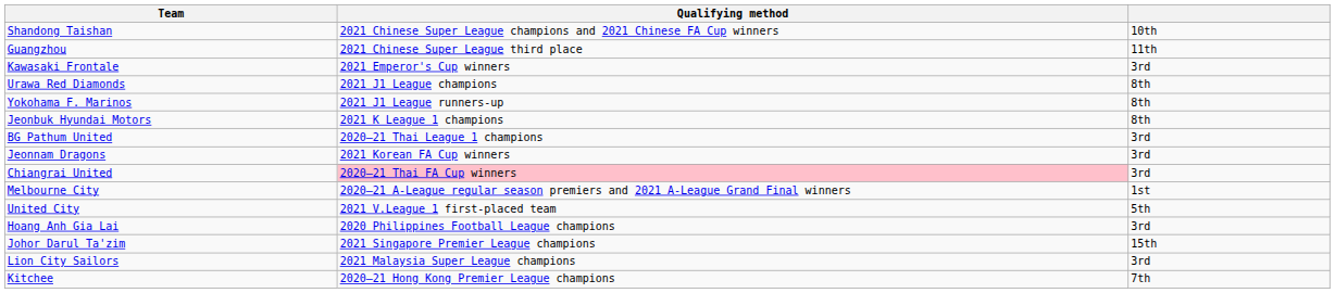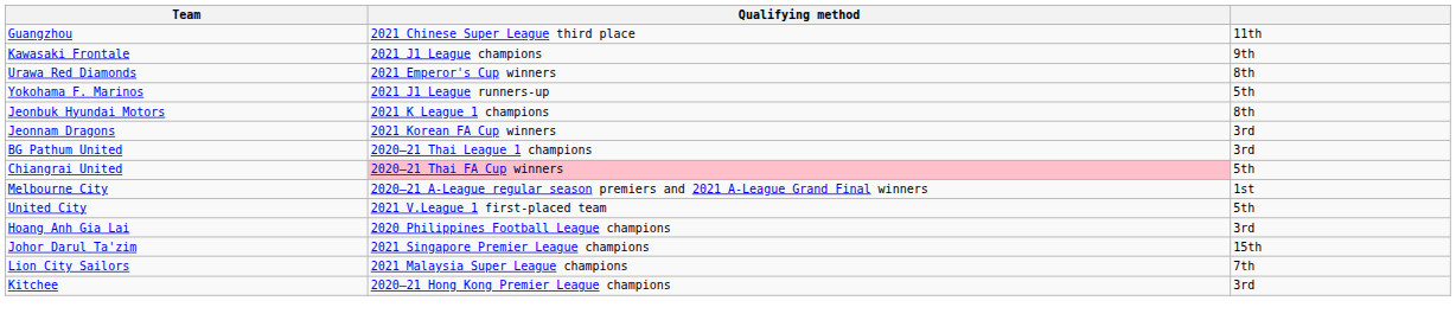 <table class="wikitable" style="table-layout:fixed;width:100%;">
 <tr>
 <th width=25%>Team</th>
 <th width=60%>Qualifying method</th>
 <th width=15%> </th>
-</tr>
-<tr>
-<td> <a href='#'>Shandong Taishan</a></td>
-<td><a href='#'>2021 Chinese Super League</a> champions and <a href='#'>2021 Chinese FA Cup</a> winners</td>
-<td>10th </td>
 </tr>
 <tr>
 <td> <a href='#'>Guangzhou</a></td>
 <td><a href='#'>2021 Chinese Super League</a> third place</td>
 <td>11th </td>
 </tr>
 <tr>
 <td> <a href='#'>Kawasaki Frontale</a></td>
-<td><a href='#'>2021 Emperor's Cup</a> winners</td>
-<td>3rd </td>
+<td><a href='#'>2021 J1 League</a> champions</td>
+<td>9th </td>
 </tr>
 <tr>
 <td> <a href='#'>Urawa Red Diamonds</a></td>
-<td><a href='#'>2021 J1 League</a> champions</td>
+<td><a href='#'>2021 Emperor's Cup</a> winners</td>
 <td>8th </td>
 </tr>
 <tr>
 <td> <a href='#'>Yokohama F. Marinos</a></td>
 <td><a href='#'>2021 J1 League</a> runners-up</td>
-<td>8th </td>
+<td>5th </td>
 </tr>
 <tr>
 <td> <a href='#'>Jeonbuk Hyundai Motors</a></td>
 <td><a href='#'>2021 K League 1</a> champions</td>
 <td>8th </td>
 </tr>
 <tr>
+<td> <a href='#'>Jeonnam Dragons</a></td>
+<td><a href='#'>2021 Korean FA Cup</a> winners</td>
+<td>3rd </td>
+</tr>
+<tr>
 <td> <a href='#'>BG Pathum United</a></td>
 <td><a href='#'>2020–21 Thai League 1</a> champions</td>
 <td>3rd </td>
 </tr>
 <tr>
-<td> <a href='#'>Jeonnam Dragons</a></td>
-<td><a href='#'>2021 Korean FA Cup</a> winners</td>
-<td>3rd </td>
-</tr>
-<tr>
 <td> <a href='#'>Chiangrai United</a></td>
 <td style="background: pink;"><a href='#'>2020–21 Thai FA Cup</a> winners</td>
-<td>3rd </td>
+<td>5th </td>
 </tr>
 <tr>
 <td> <a href='#'>Melbourne City</a></td>
 <td><a href='#'>2020–21 A-League regular season</a> premiers and <a href='#'>2021 A-League Grand Final</a> winners</td>
 <td>1st</td>
 </tr>
 <tr>
 <td> <a href='#'>United City</a></td>
 <td><a href='#'>2021 V.League 1</a> first-placed team</td>
 <td>5th </td>
 </tr>
 <tr>
 <td> <a href='#'>Hoang Anh Gia Lai</a></td>
 <td><a href='#'>2020 Philippines Football League</a> champions</td>
 <td>3rd </td>
 </tr>
 <tr>
 <td> <a href='#'>Johor Darul Ta'zim</a></td>
 <td><a href='#'>2021 Singapore Premier League</a> champions</td>
 <td>15th </td>
 </tr>
 <tr>
 <td> <a href='#'>Lion City Sailors</a></td>
 <td><a href='#'>2021 Malaysia Super League</a> champions</td>
-<td>3rd </td>
+<td>7th </td>
 </tr>
 <tr>
 <td> <a href='#'>Kitchee</a></td>
 <td><a href='#'>2020–21 Hong Kong Premier League</a> champions</td>
-<td>7th </td>
+<td>3rd </td>
 </tr>
 </table>
